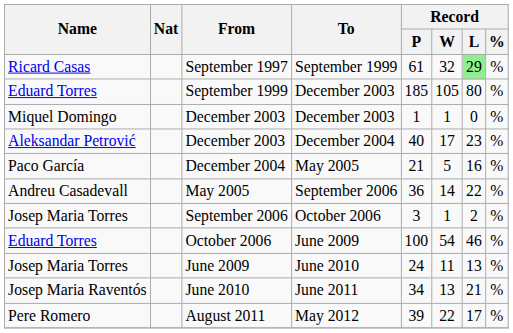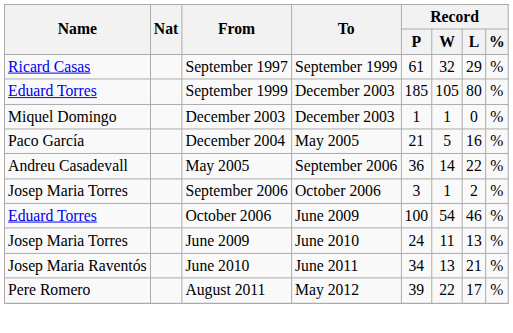 <table class="wikitable" style="text-align: center">
 <tr>
 <th rowspan="2">Name</th>
 <th rowspan="2">Nat</th>
 <th rowspan="2">From</th>
 <th rowspan="2">To</th>
 <th colspan="4">Record</th>
 </tr>
 <tr>
 <th>P</th>
 <th>W</th>
 <th>L</th>
 <th>%</th>
 </tr>
 <tr>
 <td align=left><a href='#'>Ricard Casas</a></td>
 <td></td>
 <td align=left>September 1997</td>
 <td align=left>September 1999</td>
 <td>61</td>
 <td>32</td>
-<td style="background: lightgreen;">29</td>
+<td>29</td>
 <td>%</td>
 </tr>
 <tr>
 <td align=left><a href='#'>Eduard Torres</a></td>
 <td></td>
 <td align=left>September 1999</td>
 <td align=left>December 2003</td>
 <td>185</td>
 <td>105</td>
 <td>80</td>
 <td>%</td>
 </tr>
 <tr>
 <td align=left>Miquel Domingo</td>
 <td></td>
 <td align=left>December 2003</td>
 <td align=left>December 2003</td>
 <td>1</td>
 <td>1</td>
 <td>0</td>
-<td>%</td>
-</tr>
-<tr>
-<td align=left><a href='#'>Aleksandar Petrović</a></td>
-<td></td>
-<td align=left>December 2003</td>
-<td align=left>December 2004</td>
-<td>40</td>
-<td>17</td>
-<td>23</td>
 <td>%</td>
 </tr>
 <tr>
 <td align=left>Paco García</td>
 <td></td>
 <td align=left>December 2004</td>
 <td align=left>May 2005</td>
 <td>21</td>
 <td>5</td>
 <td>16</td>
 <td>%</td>
 </tr>
 <tr>
 <td align=left>Andreu Casadevall</td>
 <td></td>
 <td align=left>May 2005</td>
 <td align=left>September 2006</td>
 <td>36</td>
 <td>14</td>
 <td>22</td>
 <td>%</td>
 </tr>
 <tr>
 <td align=left>Josep Maria Torres</td>
 <td></td>
 <td align=left>September 2006</td>
 <td align=left>October 2006</td>
 <td>3</td>
 <td>1</td>
 <td>2</td>
 <td>%</td>
 </tr>
 <tr>
 <td align=left><a href='#'>Eduard Torres</a></td>
 <td></td>
 <td align=left>October 2006</td>
 <td align=left>June 2009</td>
 <td>100</td>
 <td>54</td>
 <td>46</td>
 <td>%</td>
 </tr>
 <tr>
 <td align=left>Josep Maria Torres</td>
 <td></td>
 <td align=left>June 2009</td>
 <td align=left>June 2010</td>
 <td>24</td>
 <td>11</td>
 <td>13</td>
 <td>%</td>
 </tr>
 <tr>
 <td align=left>Josep Maria Raventós</td>
 <td></td>
 <td align=left>June 2010</td>
 <td align=left>June 2011</td>
 <td>34</td>
 <td>13</td>
 <td>21</td>
 <td>%</td>
 </tr>
 <tr>
 <td align=left>Pere Romero</td>
 <td></td>
 <td align=left>August 2011</td>
 <td align=left>May 2012</td>
 <td>39</td>
 <td>22</td>
 <td>17</td>
 <td>%</td>
 </tr>
 <tr>
 </tr>
 </table>
